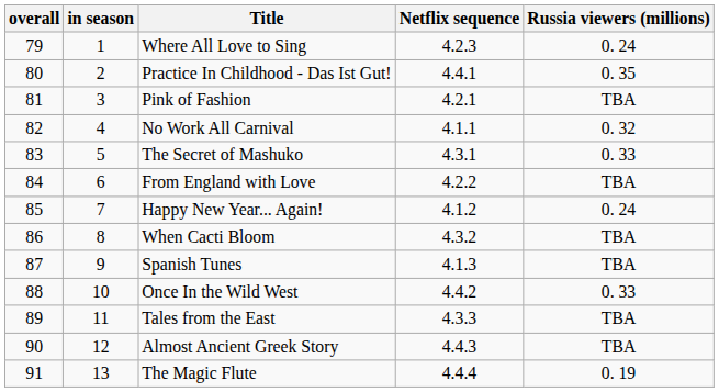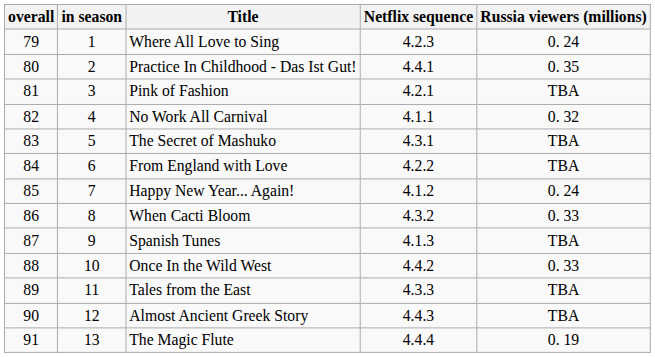 <table class="wikitable sortable mw-collapsible" style="text-align: center">
 <tr>
 <th> overall</th>
 <th> in season</th>
 <th>Title</th>
 <th>Netflix sequence</th>
 <th>Russia viewers (millions)</th>
 </tr>
 <tr>
 <td>79</td>
 <td>1</td>
 <td align="left">Where All Love to Sing</td>
 <td>4.2.3</td>
 <td>0. 24</td>
 </tr>
 <tr>
 <td>80</td>
 <td>2</td>
 <td align="left">Practice In Childhood - Das Ist Gut!</td>
 <td>4.4.1</td>
 <td>0. 35</td>
 </tr>
 <tr>
 <td>81</td>
 <td>3</td>
 <td align="left">Pink of Fashion</td>
 <td>4.2.1</td>
 <td>TBA</td>
 </tr>
 <tr>
 <td>82</td>
 <td>4</td>
 <td align="left">No Work All Carnival</td>
 <td>4.1.1</td>
 <td>0. 32</td>
 </tr>
 <tr>
 <td>83</td>
 <td>5</td>
 <td align="left">The Secret of Mashuko</td>
 <td>4.3.1</td>
-<td>0. 33</td>
+<td>TBA</td>
 </tr>
 <tr>
 <td>84</td>
 <td>6</td>
 <td align="left">From England with Love</td>
 <td>4.2.2</td>
 <td>TBA</td>
 </tr>
 <tr>
 <td>85</td>
 <td>7</td>
 <td align="left">Happy New Year... Again!</td>
 <td>4.1.2</td>
 <td>0. 24</td>
 </tr>
 <tr>
 <td>86</td>
 <td>8</td>
 <td align="left">When Cacti Bloom</td>
 <td>4.3.2</td>
-<td>TBA</td>
+<td>0. 33</td>
 </tr>
 <tr>
 <td>87</td>
 <td>9</td>
 <td align="left">Spanish Tunes</td>
 <td>4.1.3</td>
 <td>TBA</td>
 </tr>
 <tr>
 <td>88</td>
 <td>10</td>
 <td align="left">Once In the Wild West</td>
 <td>4.4.2</td>
 <td>0. 33</td>
 </tr>
 <tr>
 <td>89</td>
 <td>11</td>
 <td align="left">Tales from the East</td>
 <td>4.3.3</td>
 <td>TBA</td>
 </tr>
 <tr>
 <td>90</td>
 <td>12</td>
 <td align="left">Almost Ancient Greek Story</td>
 <td>4.4.3</td>
 <td>TBA</td>
 </tr>
 <tr>
 <td>91</td>
 <td>13</td>
 <td align="left">The Magic Flute</td>
 <td>4.4.4</td>
 <td>0. 19</td>
 </tr>
 </table>
